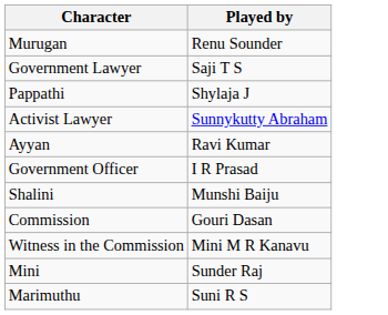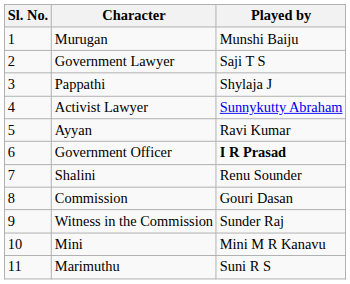 <table class="wikitable">
 <tr>
+<th>Sl. No.</th>
 <th>Character</th>
 <th>Played by</th>
 </tr>
 <tr>
+<td>1</td>
 <td>Murugan</td>
-<td>Renu Sounder</td>
+<td>Munshi Baiju</td>
 </tr>
 <tr>
+<td>2</td>
 <td>Government Lawyer</td>
 <td>Saji T S</td>
 </tr>
 <tr>
+<td>3</td>
 <td>Pappathi</td>
 <td>Shylaja J</td>
 </tr>
 <tr>
+<td>4</td>
 <td>Activist Lawyer</td>
 <td><a href='#'>Sunnykutty Abraham</a></td>
 </tr>
 <tr>
+<td>5</td>
 <td>Ayyan</td>
 <td>Ravi Kumar</td>
 </tr>
 <tr>
+<td>6</td>
 <td>Government Officer</td>
-<td>I R Prasad</td>
+<td><strong>I R Prasad</strong></td>
 </tr>
 <tr>
+<td>7</td>
 <td>Shalini</td>
-<td>Munshi Baiju</td>
+<td>Renu Sounder</td>
 </tr>
 <tr>
+<td>8</td>
 <td>Commission</td>
 <td>Gouri Dasan</td>
 </tr>
 <tr>
+<td>9</td>
 <td>Witness in the Commission</td>
+<td>Sunder Raj</td>
+</tr>
+<tr>
+<td>10</td>
+<td>Mini</td>
 <td>Mini M R Kanavu</td>
 </tr>
 <tr>
-<td>Mini</td>
-<td>Sunder Raj</td>
-</tr>
-<tr>
+<td>11</td>
 <td>Marimuthu</td>
 <td>Suni R S</td>
 </tr>
 </table>
